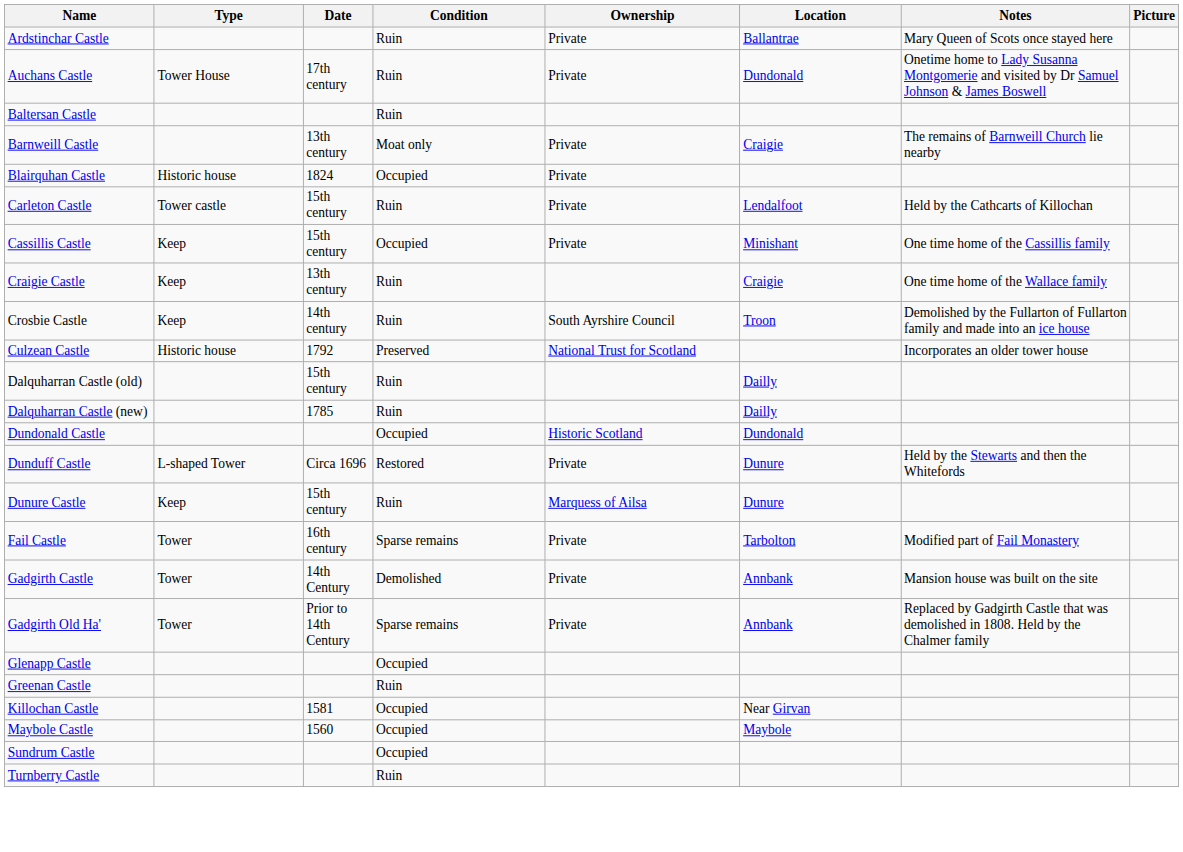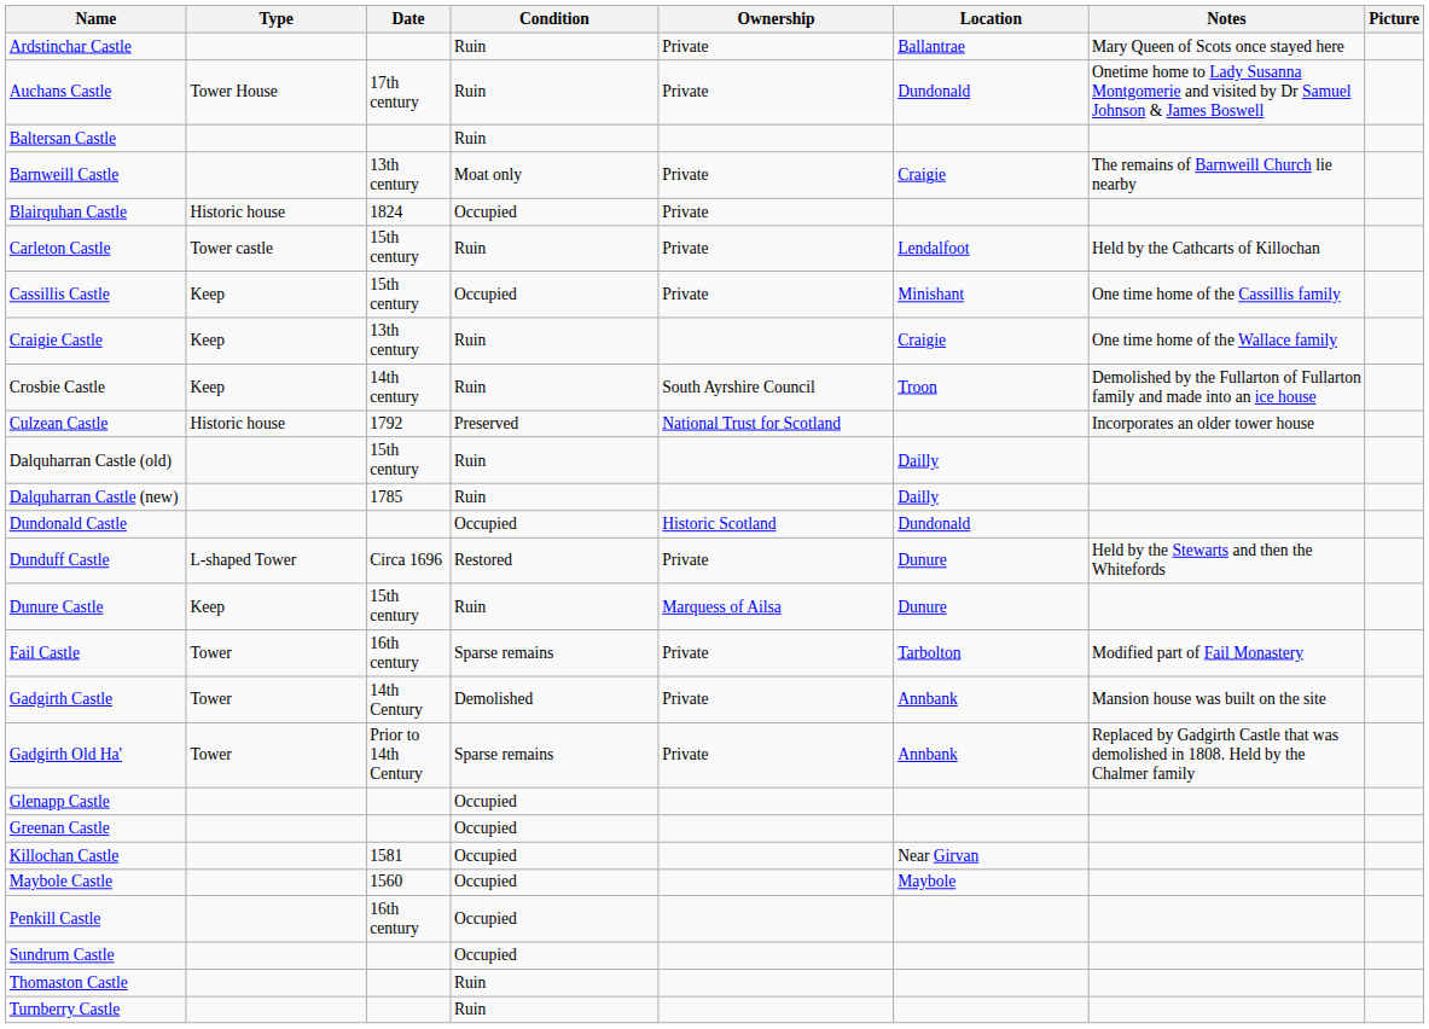 <table class="wikitable sortable" style="font-size:90%">
 <tr>
 <th style="width:13%;">Name</th>
 <th style="width:13%;">Type</th>
 <th style="width:6%;">Date</th>
 <th style="width:15%;">Condition</th>
 <th style="width:17%;">Ownership</th>
 <th style="width:14%;">Location</th>
 <th style="width:20%;">Notes</th>
 <th style="width:20%;">Picture</th>
 </tr>
 <tr>
 <td><a href='#'>Ardstinchar Castle</a></td>
 <td></td>
 <td></td>
 <td>Ruin</td>
 <td>Private</td>
 <td><a href='#'>Ballantrae</a></td>
 <td>Mary Queen of Scots once stayed here</td>
 <td></td>
 </tr>
 <tr>
 <td><a href='#'>Auchans Castle</a></td>
 <td>Tower House</td>
 <td>17th century</td>
 <td>Ruin</td>
 <td>Private</td>
 <td><a href='#'>Dundonald</a><br></td>
 <td>Onetime home to <a href='#'>Lady Susanna Montgomerie</a> and visited by Dr <a href='#'>Samuel Johnson</a> & <a href='#'>James Boswell</a></td>
 <td></td>
 </tr>
 <tr>
 <td><a href='#'>Baltersan Castle</a></td>
 <td></td>
 <td></td>
 <td>Ruin</td>
 <td></td>
 <td></td>
 <td></td>
 <td></td>
 </tr>
 <tr>
 <td><a href='#'>Barnweill Castle</a></td>
 <td></td>
 <td>13th century</td>
 <td>Moat only</td>
 <td>Private</td>
 <td><a href='#'>Craigie</a></td>
 <td>The remains of <a href='#'>Barnweill Church</a> lie nearby</td>
 <td></td>
 </tr>
 <tr>
 <td><a href='#'>Blairquhan Castle</a></td>
 <td>Historic house</td>
 <td>1824</td>
 <td>Occupied</td>
 <td>Private</td>
 <td></td>
 <td></td>
 <td></td>
 </tr>
 <tr>
 <td><a href='#'>Carleton Castle</a></td>
 <td>Tower castle</td>
 <td>15th century</td>
 <td>Ruin</td>
 <td>Private</td>
 <td><a href='#'>Lendalfoot</a></td>
 <td>Held by the Cathcarts of Killochan</td>
 <td></td>
 </tr>
 <tr>
 <td><a href='#'>Cassillis Castle</a></td>
 <td>Keep</td>
 <td>15th century</td>
 <td>Occupied</td>
 <td>Private</td>
 <td><a href='#'>Minishant</a><br></td>
 <td>One time home of the <a href='#'>Cassillis family</a></td>
 <td></td>
 </tr>
 <tr>
 <td><a href='#'>Craigie Castle</a></td>
 <td>Keep</td>
 <td>13th century</td>
 <td>Ruin</td>
 <td></td>
 <td><a href='#'>Craigie</a><br></td>
 <td>One time home of the <a href='#'>Wallace family</a></td>
 <td></td>
 </tr>
 <tr>
 <td>Crosbie Castle</td>
 <td>Keep</td>
 <td>14th century</td>
 <td>Ruin</td>
 <td>South Ayrshire Council</td>
 <td><a href='#'>Troon</a></td>
 <td>Demolished by the Fullarton of Fullarton family and made into an <a href='#'>ice house</a></td>
 <td></td>
 </tr>
 <tr>
 <td><a href='#'>Culzean Castle</a></td>
 <td>Historic house</td>
 <td>1792</td>
 <td>Preserved</td>
 <td><a href='#'>National Trust for Scotland</a></td>
 <td></td>
 <td>Incorporates an older tower house</td>
 <td></td>
 </tr>
 <tr>
 <td>Dalquharran Castle (old)</td>
 <td></td>
 <td>15th century</td>
 <td>Ruin</td>
 <td></td>
 <td><a href='#'>Dailly</a></td>
 <td></td>
 <td></td>
 </tr>
 <tr>
 <td><a href='#'>Dalquharran Castle</a> (new)</td>
 <td></td>
 <td>1785</td>
 <td>Ruin</td>
 <td></td>
 <td><a href='#'>Dailly</a></td>
 <td></td>
 <td></td>
 </tr>
 <tr>
 <td><a href='#'>Dundonald Castle</a></td>
 <td></td>
 <td></td>
 <td>Occupied</td>
 <td><a href='#'>Historic Scotland</a></td>
 <td><a href='#'>Dundonald</a><br></td>
 <td></td>
 <td></td>
 </tr>
 <tr>
 <td><a href='#'>Dunduff Castle</a></td>
 <td>L-shaped Tower</td>
 <td>Circa 1696</td>
 <td>Restored</td>
 <td>Private</td>
 <td><a href='#'>Dunure</a><br></td>
 <td>Held by the <a href='#'>Stewarts</a> and then the Whitefords</td>
 <td></td>
 </tr>
 <tr>
 <td><a href='#'>Dunure Castle</a></td>
 <td>Keep</td>
 <td>15th century</td>
 <td>Ruin</td>
 <td><a href='#'>Marquess of Ailsa</a></td>
 <td><a href='#'>Dunure</a><br></td>
 <td></td>
 <td></td>
 </tr>
 <tr>
 <td><a href='#'>Fail Castle</a></td>
 <td>Tower</td>
 <td>16th century</td>
 <td>Sparse remains</td>
 <td>Private</td>
 <td><a href='#'>Tarbolton</a><br></td>
 <td>Modified part of <a href='#'>Fail Monastery</a></td>
 <td></td>
 </tr>
 <tr>
 <td><a href='#'>Gadgirth Castle</a></td>
 <td>Tower</td>
 <td>14th Century</td>
 <td>Demolished</td>
 <td>Private</td>
 <td><a href='#'>Annbank</a></td>
 <td>Mansion house was built on the site</td>
 <td></td>
 </tr>
 <tr>
 <td><a href='#'>Gadgirth Old Ha'</a></td>
 <td>Tower</td>
 <td>Prior to 14th Century</td>
 <td>Sparse remains</td>
 <td>Private</td>
 <td><a href='#'>Annbank</a></td>
 <td>Replaced by Gadgirth Castle that was demolished in 1808. Held by the Chalmer family</td>
 <td></td>
 </tr>
 <tr>
 <td><a href='#'>Glenapp Castle</a></td>
 <td></td>
 <td></td>
 <td>Occupied</td>
 <td></td>
 <td></td>
 <td></td>
 <td></td>
 </tr>
 <tr>
 <td><a href='#'>Greenan Castle</a></td>
 <td></td>
 <td></td>
-<td>Ruin</td>
+<td>Occupied</td>
 <td></td>
 <td></td>
 <td></td>
 <td></td>
 </tr>
 <tr>
 <td><a href='#'>Killochan Castle</a></td>
 <td></td>
 <td>1581</td>
 <td>Occupied</td>
 <td></td>
 <td>Near <a href='#'>Girvan</a></td>
 <td></td>
 <td></td>
 </tr>
 <tr>
 <td><a href='#'>Maybole Castle</a></td>
 <td></td>
 <td>1560</td>
 <td>Occupied</td>
 <td></td>
 <td><a href='#'>Maybole</a></td>
 <td></td>
 <td></td>
 </tr>
 <tr>
+<td><a href='#'>Penkill Castle</a></td>
+<td></td>
+<td>16th century</td>
+<td>Occupied</td>
+<td></td>
+<td></td>
+<td></td>
+<td></td>
+</tr>
+<tr>
 <td><a href='#'>Sundrum Castle</a></td>
 <td></td>
 <td></td>
 <td>Occupied</td>
+<td></td>
+<td></td>
+<td></td>
+<td></td>
+</tr>
+<tr>
+<td><a href='#'>Thomaston Castle</a></td>
+<td></td>
+<td></td>
+<td>Ruin</td>
 <td></td>
 <td></td>
 <td></td>
 <td></td>
 </tr>
 <tr>
 <td><a href='#'>Turnberry Castle</a></td>
 <td></td>
 <td></td>
 <td>Ruin</td>
 <td></td>
 <td></td>
 <td></td>
 <td></td>
 </tr>
 </table>
